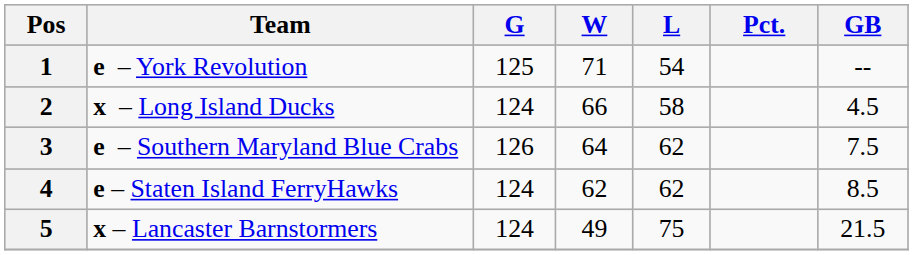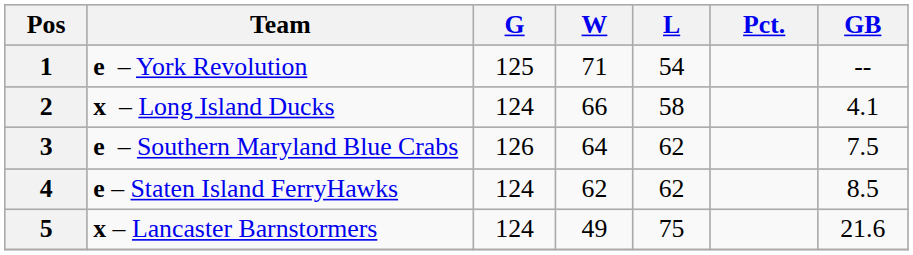 <table class="wikitable plainrowheaders" width="90%" style="text-align:center;">
 <tr>
 <th scope="col" width="5%">Pos</th>
 <th scope="col" width="25%">Team</th>
 <th scope="col" width="5%"><a href='#'>G</a></th>
 <th scope="col" width="5%"><a href='#'>W</a></th>
 <th scope="col" width="5%"><a href='#'>L</a></th>
 <th scope="col" width="7%"><a href='#'>Pct.</a></th>
 <th scope="col" width="5%"><a href='#'>GB</a></th>
 </tr>
 <tr>
 <th>1</th>
 <td style="text-align:left;"><strong>e</strong>  – <a href='#'>York Revolution</a></td>
 <td>125</td>
 <td>71</td>
 <td>54</td>
 <td></td>
 <td>--</td>
 </tr>
 <tr>
 <th>2</th>
 <td style="text-align:left;"><strong>x</strong>  – <a href='#'>Long Island Ducks</a></td>
 <td>124</td>
 <td>66</td>
 <td>58</td>
 <td></td>
-<td>4.5</td>
+<td>4.1</td>
 </tr>
 <tr>
 <th>3</th>
 <td style="text-align:left;"><strong>e</strong>  – <a href='#'>Southern Maryland Blue Crabs</a></td>
 <td>126</td>
 <td>64</td>
 <td>62</td>
 <td></td>
 <td>7.5</td>
 </tr>
 <tr>
 <th>4</th>
 <td style="text-align:left;"><strong>e</strong> – <a href='#'>Staten Island FerryHawks</a></td>
 <td>124</td>
 <td>62</td>
 <td>62</td>
 <td></td>
 <td>8.5</td>
 </tr>
 <tr>
 <th>5</th>
 <td style="text-align:left;"><strong>x</strong> – <a href='#'>Lancaster Barnstormers</a></td>
 <td>124</td>
 <td>49</td>
 <td>75</td>
 <td></td>
-<td>21.5</td>
+<td>21.6</td>
 </tr>
 <tr>
 </tr>
 </table>
